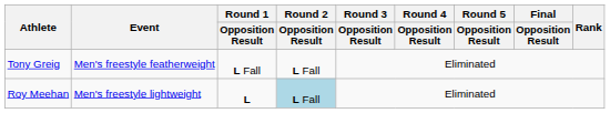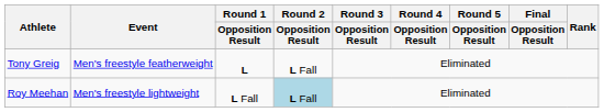 <table class="wikitable" style="font-size:90%;text-align:center;">
 <tr>
 <th rowspan=2>Athlete</th>
 <th rowspan=2>Event</th>
 <th>Round 1</th>
 <th>Round 2</th>
 <th>Round 3</th>
 <th>Round 4</th>
 <th>Round 5</th>
 <th>Final</th>
 <th rowspan=2>Rank</th>
 </tr>
 <tr style="font-size:95%">
 <th>Opposition<br>Result</th>
 <th>Opposition<br>Result</th>
 <th>Opposition<br>Result</th>
 <th>Opposition<br>Result</th>
 <th>Opposition<br>Result</th>
 <th>Opposition<br>Result</th>
 </tr>
 <tr>
 <td style="text-align:left;"><a href='#'>Tony Greig</a></td>
 <td style="text-align:left;"><a href='#'>Men's freestyle featherweight</a></td>
-<td><br><strong>L</strong> Fall</td>
+<td><br><strong>L</strong></td>
 <td><br><strong>L</strong> Fall</td>
 <td colspan=5>Eliminated</td>
 </tr>
 <tr>
 <td style="text-align:left;"><a href='#'>Roy Meehan</a></td>
 <td style="text-align:left;"><a href='#'>Men's freestyle lightweight</a></td>
-<td><br><strong>L</strong></td>
+<td><br><strong>L</strong> Fall</td>
 <td style="background: lightblue;"><br><strong>L</strong> Fall</td>
 <td colspan=5>Eliminated</td>
 </tr>
 </table>
